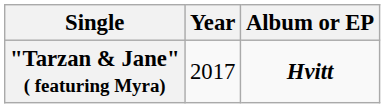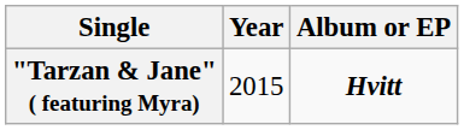 <table class="wikitable plainrowheaders" style="text-align:center;">
 <tr>
 <th scope="col">Single</th>
 <th scope="col">Year</th>
 <th scope="col">Album or EP</th>
 </tr>
 <tr>
 <th scope="row">"Tarzan & Jane"<br><small>( featuring Myra)</small></th>
-<td>2017</td>
+<td>2015</td>
 <td><strong><em>Hvitt</em></strong></td>
 </tr>
 </table>
